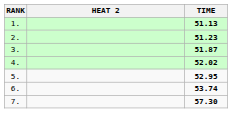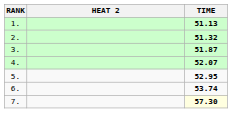 <table class="wikitable" style="border-collapse: collapse; font-size: 90%;">
 <tr>
 <th>RANK</th>
 <th style="width: 20em">HEAT 2</th>
 <th style="width: 5em">TIME</th>
 </tr>
 <tr style="background:#ccffcc;">
 <td align="center">1.</td>
 <td></td>
 <td align="center"><strong>51.13</strong></td>
 </tr>
 <tr style="background:#ccffcc;">
 <td align="center">2.</td>
 <td></td>
-<td align="center"><strong>51.23</strong></td>
+<td align="center"><strong>51.32</strong></td>
 </tr>
 <tr style="background:#ccffcc;">
 <td align="center">3.</td>
 <td></td>
 <td align="center"><strong>51.87</strong></td>
 </tr>
 <tr style="background:#ccffcc;">
 <td align="center">4.</td>
 <td></td>
-<td align="center"><strong>52.02</strong></td>
+<td align="center"><strong>52.07</strong></td>
 </tr>
 <tr>
 <td align="center">5.</td>
 <td></td>
 <td align="center"><strong>52.95</strong></td>
 </tr>
 <tr>
 <td align="center">6.</td>
 <td></td>
 <td align="center"><strong>53.74</strong></td>
 </tr>
 <tr>
 <td align="center">7.</td>
 <td></td>
-<td align="center"><strong>57.30</strong></td>
+<td align="center" style="background: lightyellow;"><strong>57.30</strong></td>
 </tr>
 </table>
